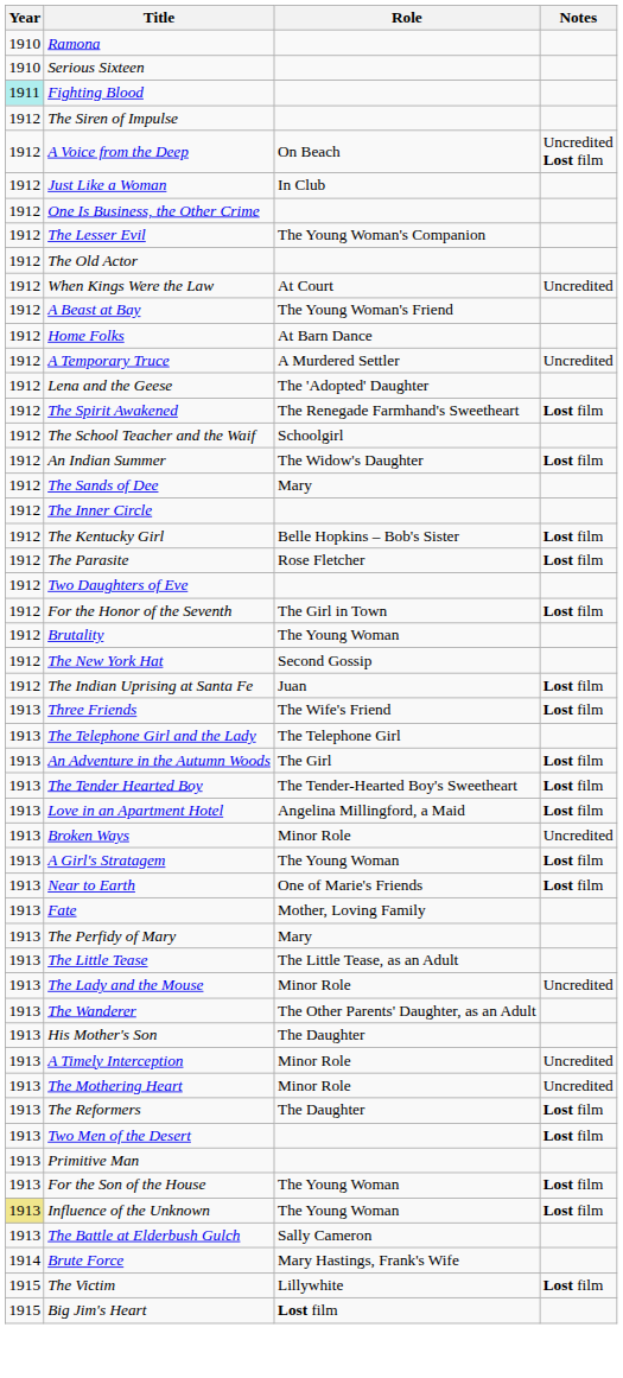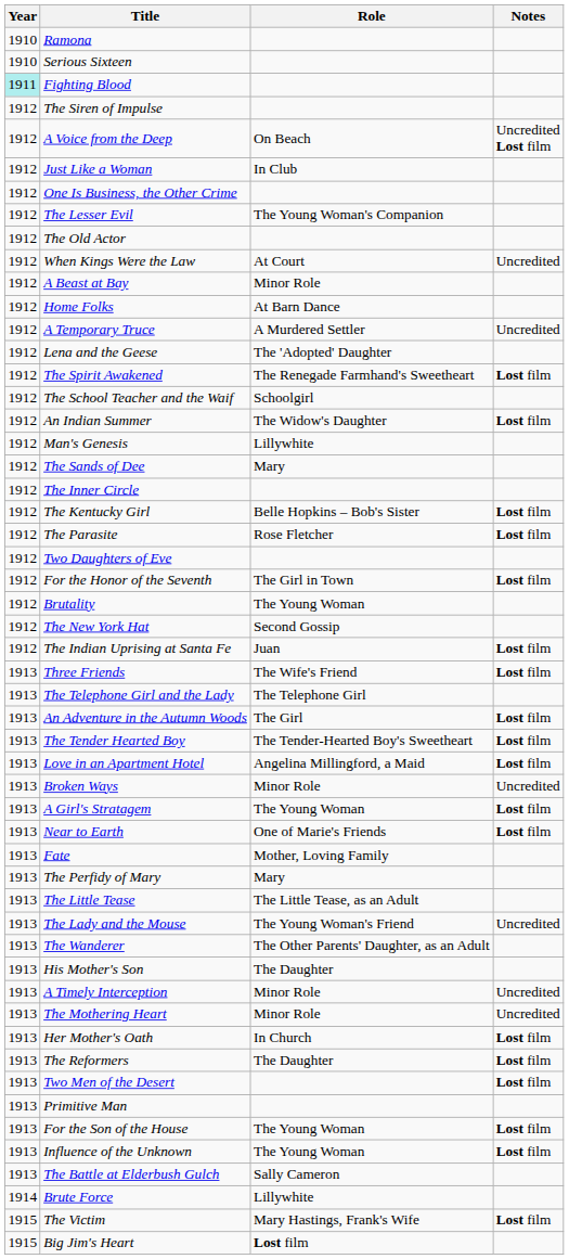 <table class="wikitable sortable">
 <tr>
 <th>Year</th>
 <th>Title</th>
 <th>Role</th>
 <th class="unsortable">Notes</th>
 </tr>
 <tr>
 <td>1910</td>
 <td><em><a href='#'>Ramona</a></em></td>
 <td></td>
 <td></td>
 </tr>
 <tr>
 <td>1910</td>
 <td><em>Serious Sixteen</em></td>
 <td></td>
 <td></td>
 </tr>
 <tr>
 <td style="background: paleturquoise;">1911</td>
 <td><em><a href='#'>Fighting Blood</a></em></td>
 <td></td>
 <td></td>
 </tr>
 <tr>
 <td>1912</td>
 <td><em>The Siren of Impulse</em></td>
 <td></td>
 <td></td>
 </tr>
 <tr>
 <td>1912</td>
 <td><em><a href='#'>A Voice from the Deep</a></em></td>
 <td>On Beach</td>
 <td>Uncredited <br><strong>Lost</strong> film</td>
 </tr>
 <tr>
 <td>1912</td>
 <td><em><a href='#'>Just Like a Woman</a></em></td>
 <td>In Club</td>
 <td></td>
 </tr>
 <tr>
 <td>1912</td>
 <td><em><a href='#'>One Is Business, the Other Crime</a></em></td>
 <td></td>
 <td></td>
 </tr>
 <tr>
 <td>1912</td>
 <td><em><a href='#'>The Lesser Evil</a></em></td>
 <td>The Young Woman's Companion</td>
 <td></td>
 </tr>
 <tr>
 <td>1912</td>
 <td><em>The Old Actor</em></td>
 <td></td>
 <td></td>
 </tr>
 <tr>
 <td>1912</td>
 <td><em>When Kings Were the Law</em></td>
 <td>At Court</td>
 <td>Uncredited</td>
 </tr>
 <tr>
 <td>1912</td>
 <td><em><a href='#'>A Beast at Bay</a></em></td>
-<td>The Young Woman's Friend</td>
+<td>Minor Role</td>
 <td></td>
 </tr>
 <tr>
 <td>1912</td>
 <td><em><a href='#'>Home Folks</a></em></td>
 <td>At Barn Dance</td>
 <td></td>
 </tr>
 <tr>
 <td>1912</td>
 <td><em><a href='#'>A Temporary Truce</a></em></td>
 <td>A Murdered Settler</td>
 <td>Uncredited</td>
 </tr>
 <tr>
 <td>1912</td>
 <td><em>Lena and the Geese</em></td>
 <td>The 'Adopted' Daughter</td>
 <td></td>
 </tr>
 <tr>
 <td>1912</td>
 <td><em><a href='#'>The Spirit Awakened</a></em></td>
 <td>The Renegade Farmhand's Sweetheart</td>
 <td><strong>Lost</strong> film</td>
 </tr>
 <tr>
 <td>1912</td>
 <td><em>The School Teacher and the Waif</em></td>
 <td>Schoolgirl</td>
 <td></td>
 </tr>
 <tr>
 <td>1912</td>
 <td><em>An Indian Summer</em></td>
 <td>The Widow's Daughter</td>
 <td><strong>Lost</strong> film</td>
+</tr>
+<tr>
+<td>1912</td>
+<td><em>Man's Genesis</em></td>
+<td>Lillywhite</td>
+<td></td>
 </tr>
 <tr>
 <td>1912</td>
 <td><em><a href='#'>The Sands of Dee</a></em></td>
 <td>Mary</td>
 <td></td>
 </tr>
 <tr>
 <td>1912</td>
 <td><em><a href='#'>The Inner Circle</a></em></td>
 <td></td>
 <td></td>
 </tr>
 <tr>
 <td>1912</td>
 <td><em>The Kentucky Girl</em></td>
 <td>Belle Hopkins – Bob's Sister</td>
 <td><strong>Lost</strong> film</td>
 </tr>
 <tr>
 <td>1912</td>
 <td><em>The Parasite</em></td>
 <td>Rose Fletcher</td>
 <td><strong>Lost</strong> film</td>
 </tr>
 <tr>
 <td>1912</td>
 <td><em><a href='#'>Two Daughters of Eve</a></em></td>
 <td></td>
 <td></td>
 </tr>
 <tr>
 <td>1912</td>
 <td><em>For the Honor of the Seventh</em></td>
 <td>The Girl in Town</td>
 <td><strong>Lost</strong> film</td>
 </tr>
 <tr>
 <td>1912</td>
 <td><em><a href='#'>Brutality</a></em></td>
 <td>The Young Woman</td>
 <td></td>
 </tr>
 <tr>
 <td>1912</td>
 <td><em><a href='#'>The New York Hat</a></em></td>
 <td>Second Gossip</td>
 <td></td>
 </tr>
 <tr>
 <td>1912</td>
 <td><em>The Indian Uprising at Santa Fe</em></td>
 <td>Juan</td>
 <td><strong>Lost</strong> film</td>
 </tr>
 <tr>
 <td>1913</td>
 <td><em><a href='#'>Three Friends</a></em></td>
 <td>The Wife's Friend</td>
 <td><strong>Lost</strong> film</td>
 </tr>
 <tr>
 <td>1913</td>
 <td><em><a href='#'>The Telephone Girl and the Lady</a></em></td>
 <td>The Telephone Girl</td>
 <td></td>
 </tr>
 <tr>
 <td>1913</td>
 <td><em><a href='#'>An Adventure in the Autumn Woods</a></em></td>
 <td>The Girl</td>
 <td><strong>Lost</strong> film</td>
 </tr>
 <tr>
 <td>1913</td>
 <td><em><a href='#'>The Tender Hearted Boy</a></em></td>
 <td>The Tender-Hearted Boy's Sweetheart</td>
 <td><strong>Lost</strong> film</td>
 </tr>
 <tr>
 <td>1913</td>
 <td><em><a href='#'>Love in an Apartment Hotel</a></em></td>
 <td>Angelina Millingford, a Maid</td>
 <td><strong>Lost</strong> film</td>
 </tr>
 <tr>
 <td>1913</td>
 <td><em><a href='#'>Broken Ways</a></em></td>
 <td>Minor Role</td>
 <td>Uncredited</td>
 </tr>
 <tr>
 <td>1913</td>
 <td><em><a href='#'>A Girl's Stratagem</a></em></td>
 <td>The Young Woman</td>
 <td><strong>Lost</strong> film</td>
 </tr>
 <tr>
 <td>1913</td>
 <td><em><a href='#'>Near to Earth</a></em></td>
 <td>One of Marie's Friends</td>
 <td><strong>Lost</strong> film</td>
 </tr>
 <tr>
 <td>1913</td>
 <td><em><a href='#'>Fate</a></em></td>
 <td>Mother, Loving Family</td>
 <td></td>
 </tr>
 <tr>
 <td>1913</td>
 <td><em>The Perfidy of Mary</em></td>
 <td>Mary</td>
 <td></td>
 </tr>
 <tr>
 <td>1913</td>
 <td><em><a href='#'>The Little Tease</a></em></td>
 <td>The Little Tease, as an Adult</td>
 <td></td>
 </tr>
 <tr>
 <td>1913</td>
 <td><em><a href='#'>The Lady and the Mouse</a></em></td>
-<td>Minor Role</td>
+<td>The Young Woman's Friend</td>
 <td>Uncredited</td>
 </tr>
 <tr>
 <td>1913</td>
 <td><em><a href='#'>The Wanderer</a></em></td>
 <td>The Other Parents' Daughter, as an Adult</td>
 <td></td>
 </tr>
 <tr>
 <td>1913</td>
 <td><em>His Mother's Son</em></td>
 <td>The Daughter</td>
 <td></td>
 </tr>
 <tr>
 <td>1913</td>
 <td><em><a href='#'>A Timely Interception</a></em></td>
 <td>Minor Role</td>
 <td>Uncredited</td>
 </tr>
 <tr>
 <td>1913</td>
 <td><em><a href='#'>The Mothering Heart</a></em></td>
 <td>Minor Role</td>
 <td>Uncredited</td>
 </tr>
 <tr>
 <td>1913</td>
+<td><em>Her Mother's Oath</em></td>
+<td>In Church</td>
+<td><strong>Lost</strong> film</td>
+</tr>
+<tr>
+<td>1913</td>
 <td><em>The Reformers</em></td>
 <td>The Daughter</td>
 <td><strong>Lost</strong> film</td>
 </tr>
 <tr>
 <td>1913</td>
 <td><em><a href='#'>Two Men of the Desert</a></em></td>
 <td></td>
 <td><strong>Lost</strong> film</td>
 </tr>
 <tr>
 <td>1913</td>
 <td><em>Primitive Man</em></td>
 <td></td>
 <td></td>
 </tr>
 <tr>
 <td>1913</td>
 <td><em>For the Son of the House</em></td>
 <td>The Young Woman</td>
 <td><strong>Lost</strong> film</td>
 </tr>
 <tr>
-<td style="background: khaki;">1913</td>
+<td>1913</td>
 <td><em>Influence of the Unknown</em></td>
 <td>The Young Woman</td>
 <td><strong>Lost</strong> film</td>
 </tr>
 <tr>
 <td>1913</td>
 <td><em><a href='#'>The Battle at Elderbush Gulch</a></em></td>
 <td>Sally Cameron</td>
 <td></td>
 </tr>
 <tr>
 <td>1914</td>
 <td><em><a href='#'>Brute Force</a></em></td>
-<td>Mary Hastings, Frank's Wife</td>
+<td>Lillywhite</td>
 <td></td>
 </tr>
 <tr>
 <td>1915</td>
 <td><em>The Victim</em></td>
-<td>Lillywhite</td>
+<td>Mary Hastings, Frank's Wife</td>
 <td><strong>Lost</strong> film</td>
 </tr>
 <tr>
 <td>1915</td>
 <td><em>Big Jim's Heart</em></td>
 <td><strong>Lost</strong> film</td>
 </tr>
 </table>
